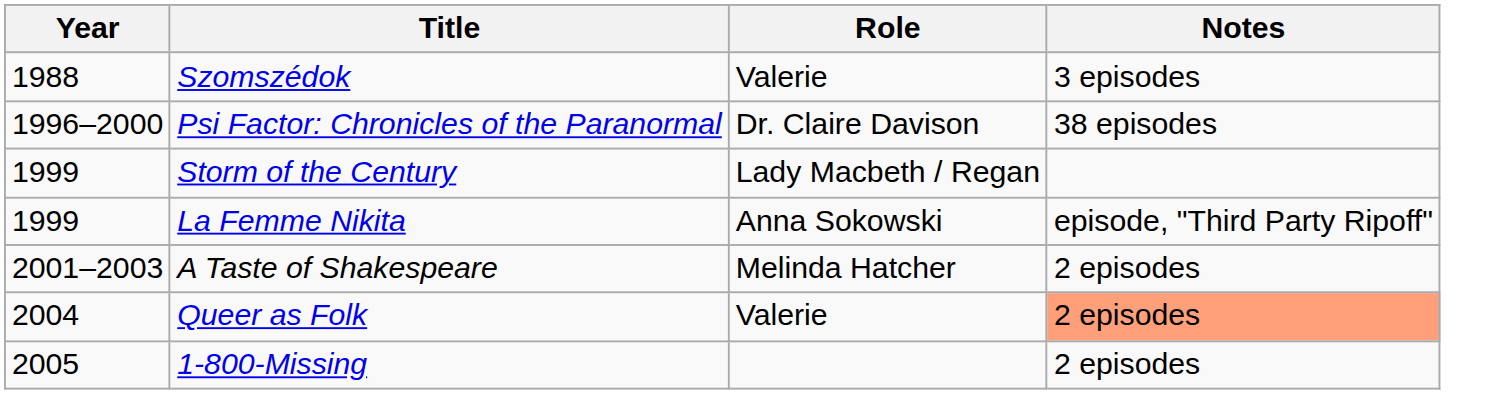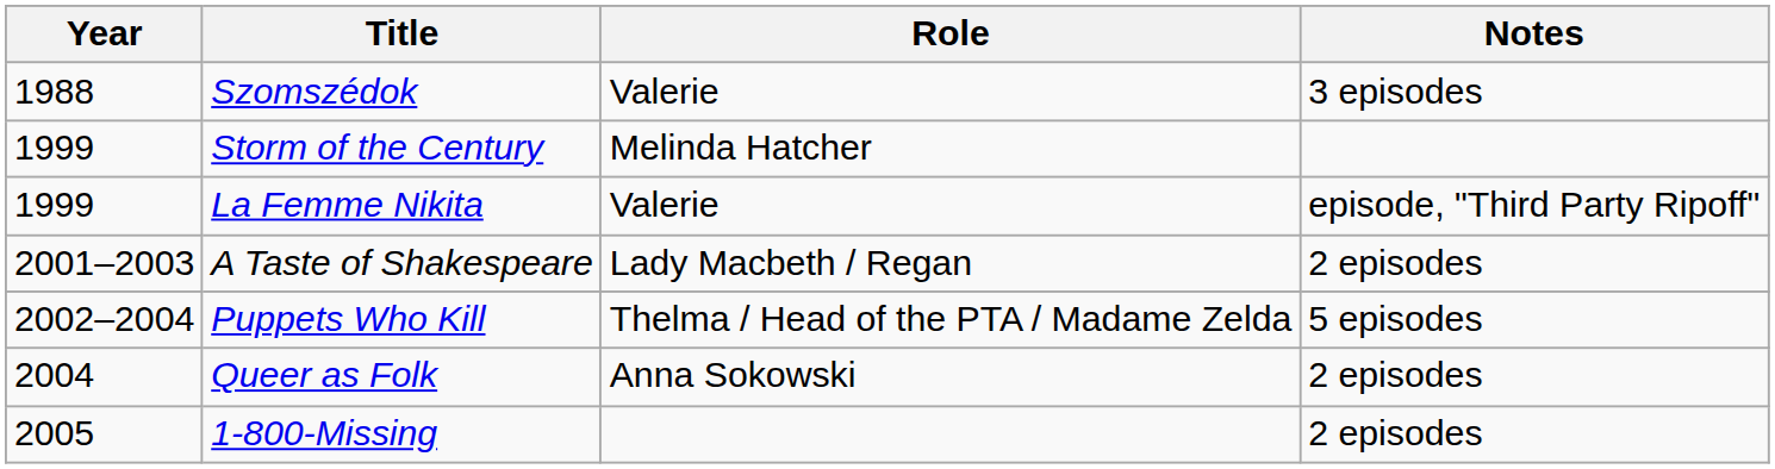 <table class="wikitable sortable">
 <tr>
 <th>Year</th>
 <th>Title</th>
 <th>Role</th>
 <th class="unsortable">Notes</th>
 </tr>
 <tr>
 <td>1988</td>
 <td><em><a href='#'>Szomszédok</a></em></td>
 <td>Valerie</td>
 <td>3 episodes</td>
 </tr>
 <tr>
-<td>1996–2000</td>
-<td><em><a href='#'>Psi Factor: Chronicles of the Paranormal</a></em></td>
-<td>Dr. Claire Davison</td>
-<td>38 episodes</td>
-</tr>
-<tr>
 <td>1999</td>
 <td><em><a href='#'>Storm of the Century</a></em></td>
-<td>Lady Macbeth / Regan</td>
+<td>Melinda Hatcher</td>
 <td></td>
 </tr>
 <tr>
 <td>1999</td>
 <td><em><a href='#'>La Femme Nikita</a></em></td>
-<td>Anna Sokowski</td>
+<td>Valerie</td>
 <td>episode, "Third Party Ripoff"</td>
 </tr>
 <tr>
 <td>2001–2003</td>
 <td data-sort-value="Taste of Shakespeare, A"><em>A Taste of Shakespeare</em></td>
-<td>Melinda Hatcher</td>
+<td>Lady Macbeth / Regan</td>
 <td>2 episodes</td>
+</tr>
+<tr>
+<td>2002–2004</td>
+<td><em><a href='#'>Puppets Who Kill</a></em></td>
+<td>Thelma / Head of the PTA / Madame Zelda</td>
+<td>5 episodes</td>
 </tr>
 <tr>
 <td>2004</td>
 <td><em><a href='#'>Queer as Folk</a></em></td>
-<td>Valerie</td>
-<td style="background: lightsalmon;">2 episodes</td>
+<td>Anna Sokowski</td>
+<td>2 episodes</td>
 </tr>
 <tr>
 <td>2005</td>
 <td><em><a href='#'>1-800-Missing</a></em></td>
 <td></td>
 <td>2 episodes</td>
 </tr>
 </table>
